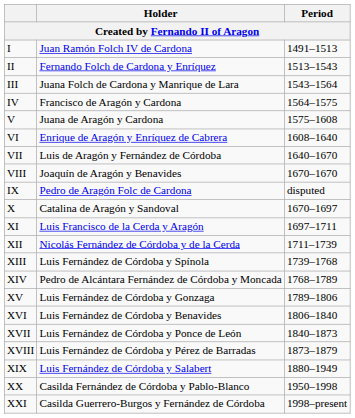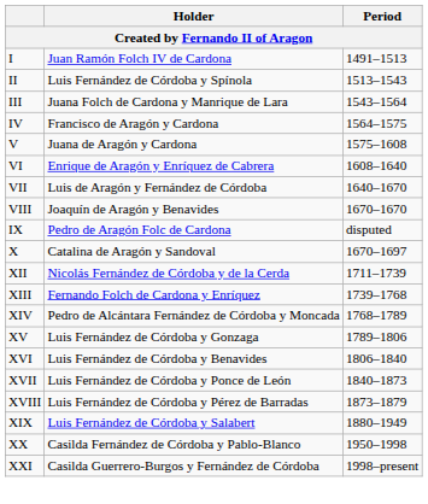 <table class="wikitable">
 <tr>
 <th></th>
 <th>Holder</th>
 <th>Period</th>
 </tr>
 <tr bgcolor="#dddddd" |>
 <th colspan="3">Created by <a href='#'>Fernando II of Aragon</a></th>
 </tr>
 <tr>
 <td>I</td>
 <td><a href='#'>Juan Ramón Folch IV de Cardona</a></td>
 <td>1491–1513</td>
 </tr>
 <tr>
 <td>II</td>
-<td><a href='#'>Fernando Folch de Cardona y Enríquez</a></td>
+<td>Luis Fernández de Córdoba y Spínola</td>
 <td>1513–1543</td>
 </tr>
 <tr>
 <td>III</td>
 <td>Juana Folch de Cardona y Manrique de Lara</td>
 <td>1543–1564</td>
 </tr>
 <tr>
 <td>IV</td>
 <td>Francisco de Aragón y Cardona</td>
 <td>1564–1575</td>
 </tr>
 <tr>
 <td>V</td>
 <td>Juana de Aragón y Cardona</td>
 <td>1575–1608</td>
 </tr>
 <tr>
 <td>VI</td>
 <td><a href='#'>Enrique de Aragón y Enríquez de Cabrera</a></td>
 <td>1608–1640</td>
 </tr>
 <tr>
 <td>VII</td>
 <td>Luis de Aragón y Fernández de Córdoba</td>
 <td>1640–1670</td>
 </tr>
 <tr>
 <td>VIII</td>
 <td>Joaquín de Aragón y Benavides</td>
 <td>1670–1670</td>
 </tr>
 <tr>
 <td>IX</td>
 <td><a href='#'>Pedro de Aragón Folc de Cardona</a></td>
 <td>disputed</td>
 </tr>
 <tr>
 <td>X</td>
 <td>Catalina de Aragón y Sandoval</td>
 <td>1670–1697</td>
 </tr>
 <tr>
-<td>XI</td>
-<td><a href='#'>Luis Francisco de la Cerda y Aragón</a></td>
-<td>1697–1711</td>
-</tr>
-<tr>
 <td>XII</td>
 <td><a href='#'>Nicolás Fernández de Córdoba y de la Cerda</a></td>
 <td>1711–1739</td>
 </tr>
 <tr>
 <td>XIII</td>
-<td>Luis Fernández de Córdoba y Spínola</td>
+<td><a href='#'>Fernando Folch de Cardona y Enríquez</a></td>
 <td>1739–1768</td>
 </tr>
 <tr>
 <td>XIV</td>
 <td>Pedro de Alcántara Fernández de Córdoba y Moncada</td>
 <td>1768–1789</td>
 </tr>
 <tr>
 <td>XV</td>
 <td>Luis Fernández de Córdoba y Gonzaga</td>
 <td>1789–1806</td>
 </tr>
 <tr>
 <td>XVI</td>
 <td>Luis Fernández de Córdoba y Benavides</td>
 <td>1806–1840</td>
 </tr>
 <tr>
 <td>XVII</td>
 <td>Luis Fernández de Córdoba y Ponce de León</td>
 <td>1840–1873</td>
 </tr>
 <tr>
 <td>XVIII</td>
 <td>Luis Fernández de Córdoba y Pérez de Barradas</td>
 <td>1873–1879</td>
 </tr>
 <tr>
 <td>XIX</td>
 <td><a href='#'>Luis Fernández de Córdoba y Salabert</a></td>
 <td>1880–1949</td>
 </tr>
 <tr>
 <td>XX</td>
 <td>Casilda Fernández de Córdoba y Pablo-Blanco</td>
 <td>1950–1998</td>
 </tr>
 <tr>
 <td>XXI</td>
 <td>Casilda Guerrero-Burgos y Fernández de Córdoba</td>
 <td>1998–present</td>
 </tr>
 </table>
